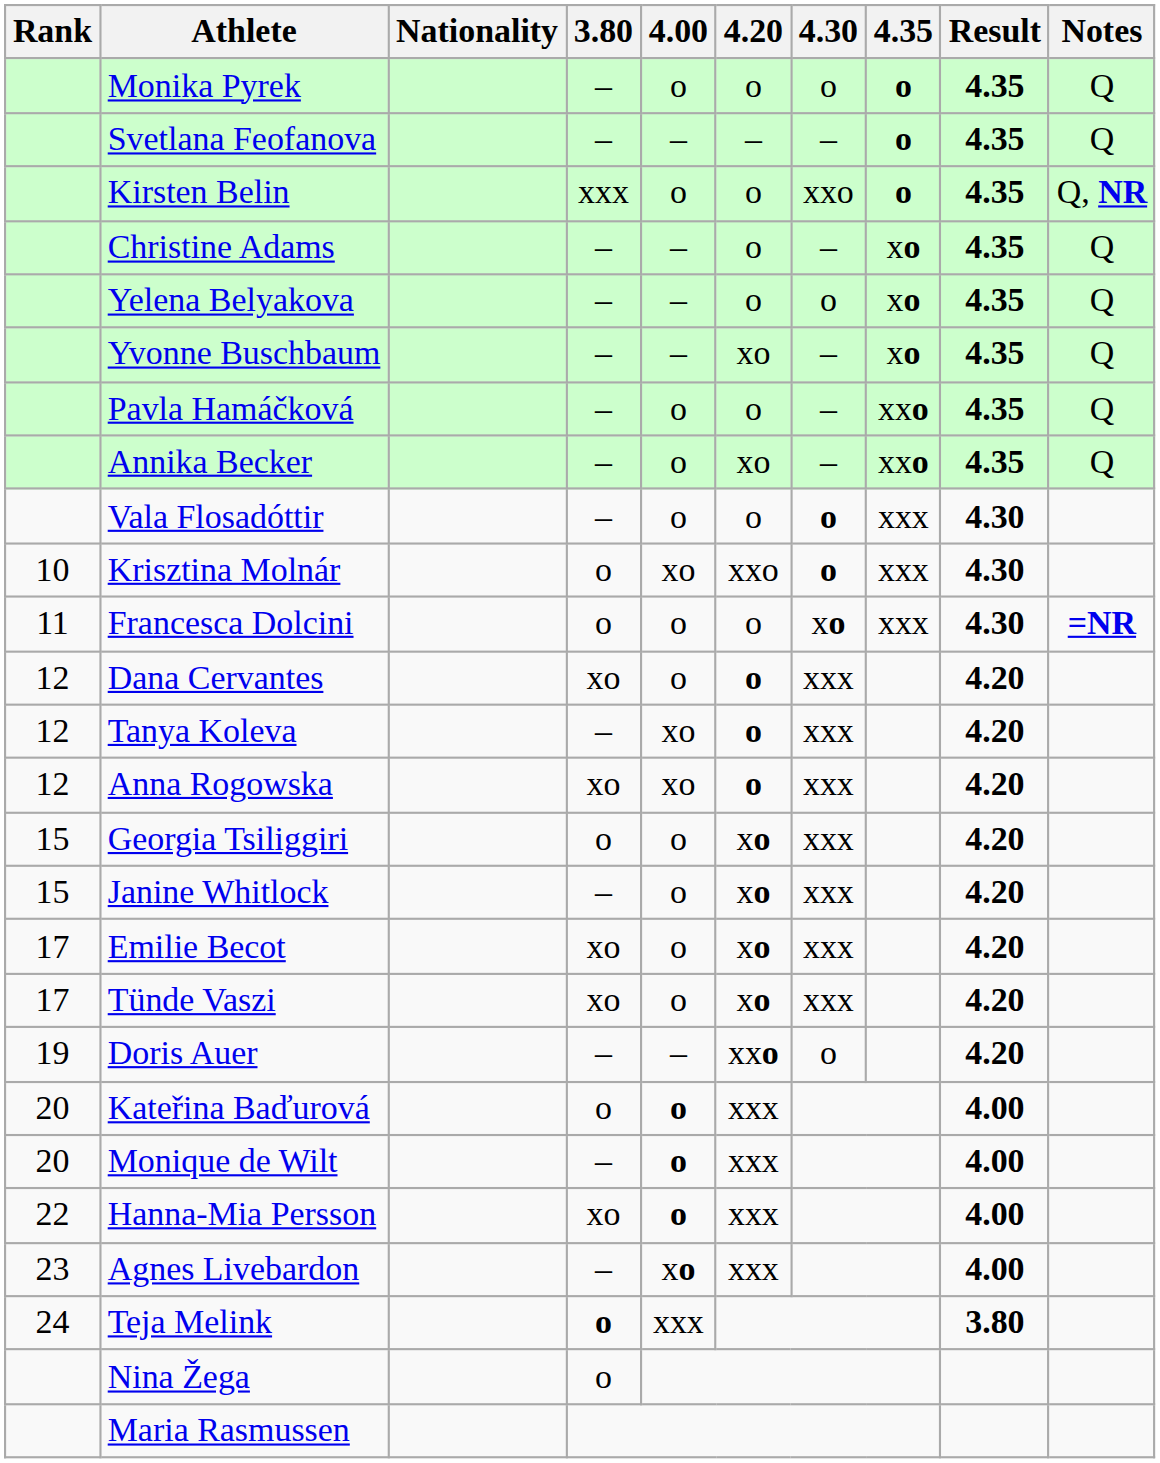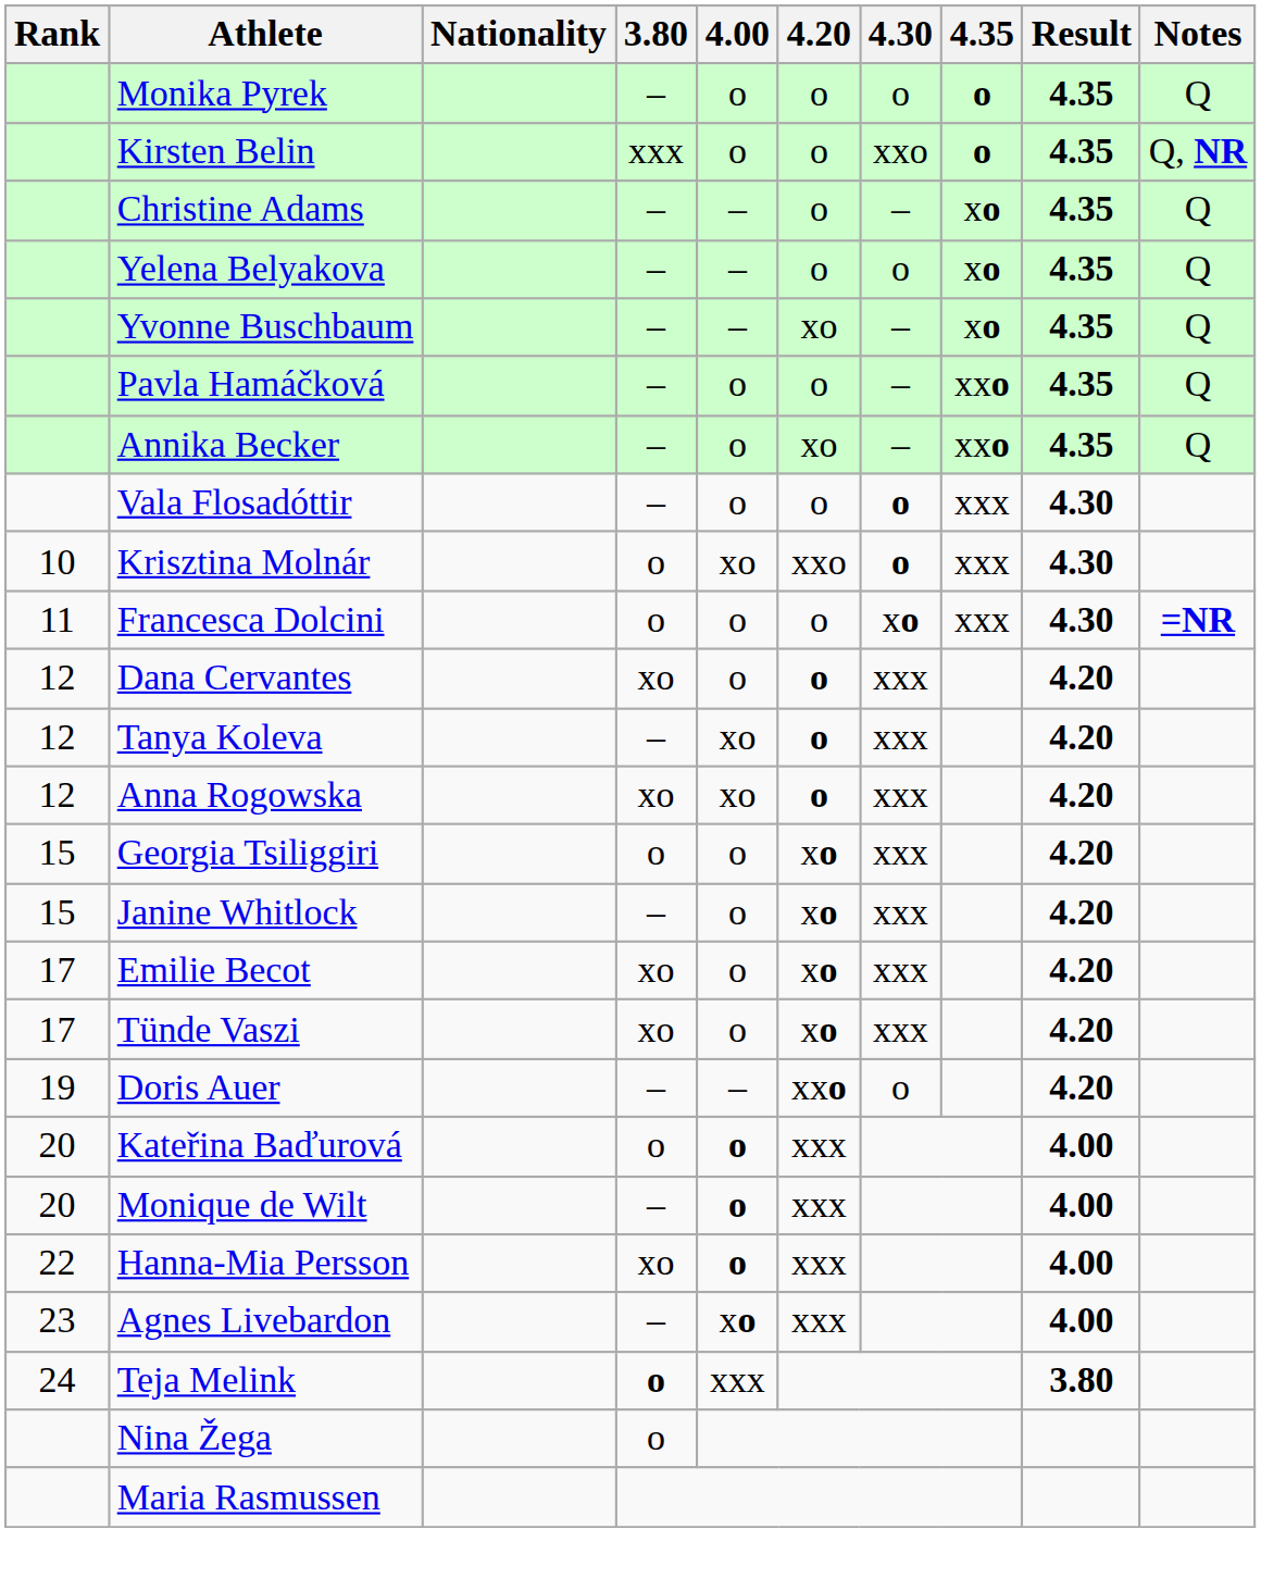 <table class="wikitable sortable" style="text-align:center">
 <tr>
 <th>Rank</th>
 <th>Athlete</th>
 <th>Nationality</th>
 <th>3.80</th>
 <th>4.00</th>
 <th>4.20</th>
 <th>4.30</th>
 <th>4.35</th>
 <th>Result</th>
 <th>Notes</th>
 </tr>
 <tr bgcolor=ccffcc>
 <td></td>
 <td align="left"><a href='#'>Monika Pyrek</a></td>
 <td align=left></td>
 <td>–</td>
 <td>o</td>
 <td>o</td>
 <td>o</td>
-<td><strong>o</strong></td>
-<td><strong>4.35</strong></td>
-<td>Q</td>
-</tr>
-<tr bgcolor=ccffcc>
-<td></td>
-<td align="left"><a href='#'>Svetlana Feofanova</a></td>
-<td align=left></td>
-<td>–</td>
-<td>–</td>
-<td>–</td>
-<td>–</td>
 <td><strong>o</strong></td>
 <td><strong>4.35</strong></td>
 <td>Q</td>
 </tr>
 <tr bgcolor=ccffcc>
 <td></td>
 <td align="left"><a href='#'>Kirsten Belin</a></td>
 <td align=left></td>
 <td>xxx</td>
 <td>o</td>
 <td>o</td>
 <td>xxo</td>
 <td><strong>o</strong></td>
 <td><strong>4.35</strong></td>
 <td>Q, <strong><a href='#'>NR</a></strong></td>
 </tr>
 <tr bgcolor=ccffcc>
 <td></td>
 <td align="left"><a href='#'>Christine Adams</a></td>
 <td align=left></td>
 <td>–</td>
 <td>–</td>
 <td>o</td>
 <td>–</td>
 <td>x<strong>o</strong></td>
 <td><strong>4.35</strong></td>
 <td>Q</td>
 </tr>
 <tr bgcolor=ccffcc>
 <td></td>
 <td align="left"><a href='#'>Yelena Belyakova</a></td>
 <td align=left></td>
 <td>–</td>
 <td>–</td>
 <td>o</td>
 <td>o</td>
 <td>x<strong>o</strong></td>
 <td><strong>4.35</strong></td>
 <td>Q</td>
 </tr>
 <tr bgcolor=ccffcc>
 <td></td>
 <td align="left"><a href='#'>Yvonne Buschbaum</a></td>
 <td align=left></td>
 <td>–</td>
 <td>–</td>
 <td>xo</td>
 <td>–</td>
 <td>x<strong>o</strong></td>
 <td><strong>4.35</strong></td>
 <td>Q</td>
 </tr>
 <tr bgcolor=ccffcc>
 <td></td>
 <td align="left"><a href='#'>Pavla Hamáčková</a></td>
 <td align=left></td>
 <td>–</td>
 <td>o</td>
 <td>o</td>
 <td>–</td>
 <td>xx<strong>o</strong></td>
 <td><strong>4.35</strong></td>
 <td>Q</td>
 </tr>
 <tr bgcolor=ccffcc>
 <td></td>
 <td align="left"><a href='#'>Annika Becker</a></td>
 <td align=left></td>
 <td>–</td>
 <td>o</td>
 <td>xo</td>
 <td>–</td>
 <td>xx<strong>o</strong></td>
 <td><strong>4.35</strong></td>
 <td>Q</td>
 </tr>
 <tr>
 <td></td>
 <td align="left"><a href='#'>Vala Flosadóttir</a></td>
 <td align=left></td>
 <td>–</td>
 <td>o</td>
 <td>o</td>
 <td><strong>o</strong></td>
 <td>xxx</td>
 <td><strong>4.30</strong></td>
 <td></td>
 </tr>
 <tr>
 <td>10</td>
 <td align="left"><a href='#'>Krisztina Molnár</a></td>
 <td align=left></td>
 <td>o</td>
 <td>xo</td>
 <td>xxo</td>
 <td><strong>o</strong></td>
 <td>xxx</td>
 <td><strong>4.30</strong></td>
 <td></td>
 </tr>
 <tr>
 <td>11</td>
 <td align="left"><a href='#'>Francesca Dolcini</a></td>
 <td align=left></td>
 <td>o</td>
 <td>o</td>
 <td>o</td>
 <td>x<strong>o</strong></td>
 <td>xxx</td>
 <td><strong>4.30</strong></td>
 <td><strong><a href='#'>=NR</a></strong></td>
 </tr>
 <tr>
 <td>12</td>
 <td align="left"><a href='#'>Dana Cervantes</a></td>
 <td align=left></td>
 <td>xo</td>
 <td>o</td>
 <td><strong>o</strong></td>
 <td>xxx</td>
 <td></td>
 <td><strong>4.20</strong></td>
 <td></td>
 </tr>
 <tr>
 <td>12</td>
 <td align="left"><a href='#'>Tanya Koleva</a></td>
 <td align=left></td>
 <td>–</td>
 <td>xo</td>
 <td><strong>o</strong></td>
 <td>xxx</td>
 <td></td>
 <td><strong>4.20</strong></td>
 <td></td>
 </tr>
 <tr>
 <td>12</td>
 <td align="left"><a href='#'>Anna Rogowska</a></td>
 <td align=left></td>
 <td>xo</td>
 <td>xo</td>
 <td><strong>o</strong></td>
 <td>xxx</td>
 <td></td>
 <td><strong>4.20</strong></td>
 <td></td>
 </tr>
 <tr>
 <td>15</td>
 <td align="left"><a href='#'>Georgia Tsiliggiri</a></td>
 <td align=left></td>
 <td>o</td>
 <td>o</td>
 <td>x<strong>o</strong></td>
 <td>xxx</td>
 <td></td>
 <td><strong>4.20</strong></td>
 <td></td>
 </tr>
 <tr>
 <td>15</td>
 <td align="left"><a href='#'>Janine Whitlock</a></td>
 <td align=left></td>
 <td>–</td>
 <td>o</td>
 <td>x<strong>o</strong></td>
 <td>xxx</td>
 <td></td>
 <td><strong>4.20</strong></td>
 <td></td>
 </tr>
 <tr>
 <td>17</td>
 <td align="left"><a href='#'>Emilie Becot</a></td>
 <td align=left></td>
 <td>xo</td>
 <td>o</td>
 <td>x<strong>o</strong></td>
 <td>xxx</td>
 <td></td>
 <td><strong>4.20</strong></td>
 <td></td>
 </tr>
 <tr>
 <td>17</td>
 <td align="left"><a href='#'>Tünde Vaszi</a></td>
 <td align=left></td>
 <td>xo</td>
 <td>o</td>
 <td>x<strong>o</strong></td>
 <td>xxx</td>
 <td></td>
 <td><strong>4.20</strong></td>
 <td></td>
 </tr>
 <tr>
 <td>19</td>
 <td align="left"><a href='#'>Doris Auer</a></td>
 <td align=left></td>
 <td>–</td>
 <td>–</td>
 <td>xx<strong>o</strong></td>
 <td>o</td>
 <td></td>
 <td><strong>4.20</strong></td>
 <td></td>
 </tr>
 <tr>
 <td>20</td>
 <td align="left"><a href='#'>Kateřina Baďurová</a></td>
 <td align=left></td>
 <td>o</td>
 <td><strong>o</strong></td>
 <td>xxx</td>
 <td colspan=2></td>
 <td><strong>4.00</strong></td>
 <td></td>
 </tr>
 <tr>
 <td>20</td>
 <td align="left"><a href='#'>Monique de Wilt</a></td>
 <td align=left></td>
 <td>–</td>
 <td><strong>o</strong></td>
 <td>xxx</td>
 <td colspan=2></td>
 <td><strong>4.00</strong></td>
 <td></td>
 </tr>
 <tr>
 <td>22</td>
 <td align="left"><a href='#'>Hanna-Mia Persson</a></td>
 <td align=left></td>
 <td>xo</td>
 <td><strong>o</strong></td>
 <td>xxx</td>
 <td colspan=2></td>
 <td><strong>4.00</strong></td>
 <td></td>
 </tr>
 <tr>
 <td>23</td>
 <td align="left"><a href='#'>Agnes Livebardon</a></td>
 <td align=left></td>
 <td>–</td>
 <td>x<strong>o</strong></td>
 <td>xxx</td>
 <td colspan=2></td>
 <td><strong>4.00</strong></td>
 <td></td>
 </tr>
 <tr>
 <td>24</td>
 <td align="left"><a href='#'>Teja Melink</a></td>
 <td align=left></td>
 <td><strong>o</strong></td>
 <td>xxx</td>
 <td colspan=3></td>
 <td><strong>3.80</strong></td>
 <td></td>
 </tr>
 <tr>
 <td></td>
 <td align="left"><a href='#'>Nina Žega</a></td>
 <td align=left></td>
 <td>o</td>
 <td colspan=4></td>
 <td><strong></strong></td>
 <td></td>
 </tr>
 <tr>
 <td></td>
 <td align="left"><a href='#'>Maria Rasmussen</a></td>
 <td align=left></td>
 <td colspan=5></td>
 <td><strong></strong></td>
 <td></td>
 </tr>
 </table>
